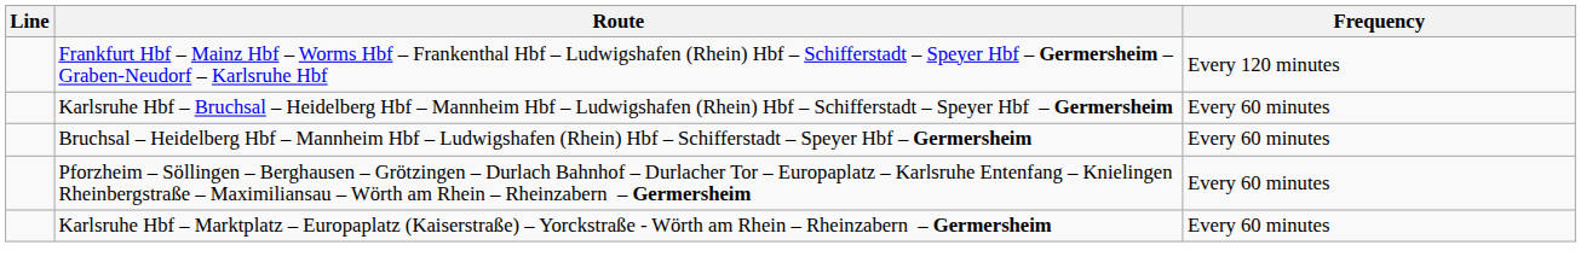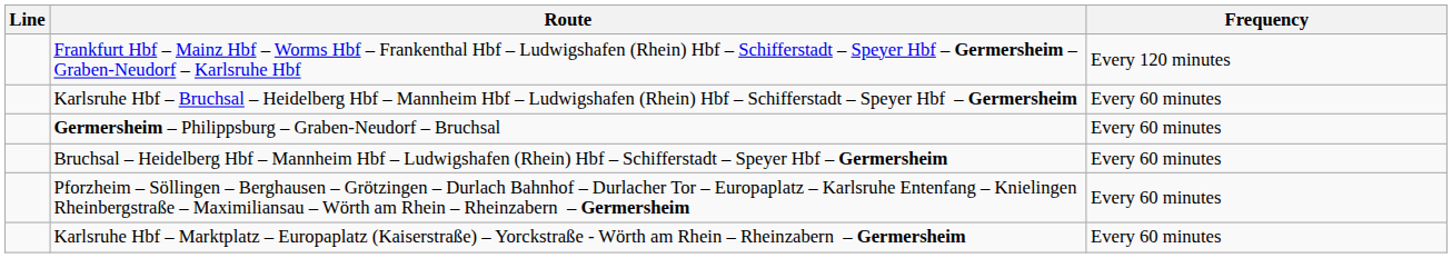 <table class="wikitable">
 <tr>
 <th>Line</th>
 <th>Route</th>
 <th width="25%">Frequency</th>
 </tr>
 <tr>
 <td></td>
 <td><a href='#'>Frankfurt Hbf</a> – <a href='#'>Mainz Hbf</a> – <a href='#'>Worms Hbf</a> – Frankenthal Hbf –  Ludwigshafen (Rhein) Hbf – <a href='#'>Schifferstadt</a> – <a href='#'>Speyer Hbf</a> – <strong>Germersheim</strong> – <a href='#'>Graben-Neudorf</a> – <a href='#'>Karlsruhe Hbf</a></td>
 <td>Every 120 minutes</td>
 </tr>
 <tr>
 <td></td>
 <td>Karlsruhe Hbf – <a href='#'>Bruchsal</a> – Heidelberg Hbf – Mannheim Hbf – Ludwigshafen (Rhein) Hbf – Schifferstadt – Speyer Hbf  – <strong>Germersheim</strong></td>
 <td>Every 60 minutes</td>
 </tr>
 <tr>
 <td></td>
+<td><strong>Germersheim</strong> – Philippsburg – Graben-Neudorf – Bruchsal</td>
+<td>Every 60 minutes</td>
+</tr>
+<tr>
+<td></td>
 <td>Bruchsal – Heidelberg Hbf – Mannheim Hbf – Ludwigshafen (Rhein) Hbf – Schifferstadt – Speyer Hbf  – <strong>Germersheim</strong></td>
 <td>Every 60 minutes</td>
 </tr>
 <tr>
 <td></td>
 <td>Pforzheim – Söllingen – Berghausen – Grötzingen – Durlach Bahnhof – Durlacher Tor – Europaplatz – Karlsruhe Entenfang – Knielingen Rheinbergstraße – Maximiliansau – Wörth am Rhein – Rheinzabern  – <strong>Germersheim</strong></td>
 <td>Every 60 minutes</td>
 </tr>
 <tr>
 <td></td>
 <td>Karlsruhe Hbf – Marktplatz – Europaplatz (Kaiserstraße) –  Yorckstraße - Wörth am Rhein – Rheinzabern  – <strong>Germersheim</strong></td>
 <td>Every 60 minutes</td>
 </tr>
 </table>
